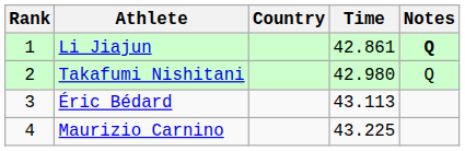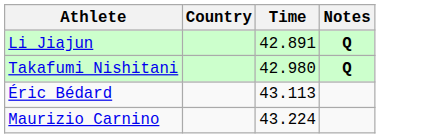 <table class="wikitable" style="text-align:center">
 <tr>
-<th>Rank</th>
 <th>Athlete</th>
 <th>Country</th>
 <th>Time</th>
 <th>Notes</th>
 </tr>
 <tr bgcolor=ccffcc>
-<td>1</td>
 <td align=left><a href='#'>Li Jiajun</a></td>
 <td align=left></td>
-<td>42.861</td>
+<td>42.891</td>
 <td><strong>Q </strong></td>
 </tr>
 <tr bgcolor=ccffcc>
-<td>2</td>
 <td align=left><a href='#'>Takafumi Nishitani</a></td>
 <td align=left></td>
 <td>42.980</td>
-<td>Q</td>
+<td><strong>Q</strong></td>
 </tr>
 <tr>
-<td>3</td>
 <td align=left><a href='#'>Éric Bédard</a></td>
 <td align=left></td>
 <td>43.113</td>
 <td></td>
 </tr>
 <tr>
-<td>4</td>
 <td align=left><a href='#'>Maurizio Carnino</a></td>
 <td align=left></td>
-<td>43.225</td>
+<td>43.224</td>
 <td></td>
 </tr>
 </table>
